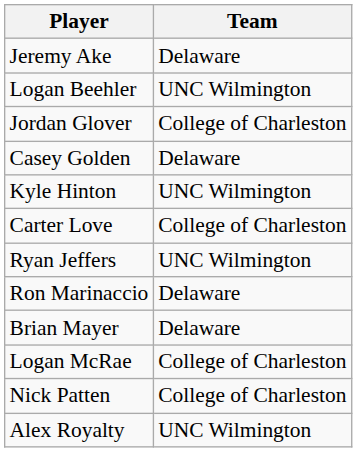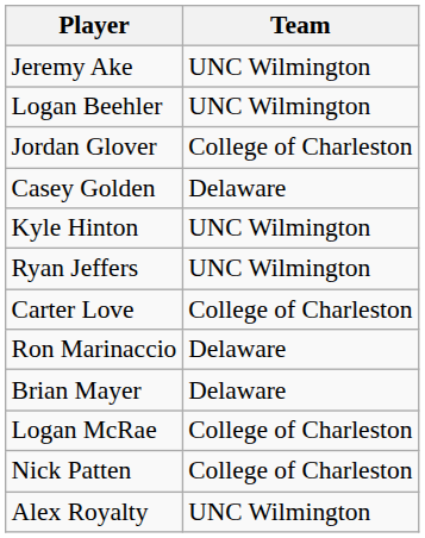 <table class=wikitable>
 <tr>
 <th>Player</th>
 <th>Team</th>
 </tr>
 <tr>
 <td>Jeremy Ake</td>
-<td>Delaware</td>
+<td>UNC Wilmington</td>
 </tr>
 <tr>
 <td>Logan Beehler</td>
 <td>UNC Wilmington</td>
 </tr>
 <tr>
 <td>Jordan Glover</td>
 <td>College of Charleston</td>
 </tr>
 <tr>
 <td>Casey Golden</td>
 <td>Delaware</td>
 </tr>
 <tr>
 <td>Kyle Hinton</td>
 <td>UNC Wilmington</td>
 </tr>
 <tr>
+<td>Ryan Jeffers</td>
+<td>UNC Wilmington</td>
+</tr>
+<tr>
 <td>Carter Love</td>
 <td>College of Charleston</td>
-</tr>
-<tr>
-<td>Ryan Jeffers</td>
-<td>UNC Wilmington</td>
 </tr>
 <tr>
 <td>Ron Marinaccio</td>
 <td>Delaware</td>
 </tr>
 <tr>
 <td>Brian Mayer</td>
 <td>Delaware</td>
 </tr>
 <tr>
 <td>Logan McRae</td>
 <td>College of Charleston</td>
 </tr>
 <tr>
 <td>Nick Patten</td>
 <td>College of Charleston</td>
 </tr>
 <tr>
 <td>Alex Royalty</td>
 <td>UNC Wilmington</td>
 </tr>
 </table>
